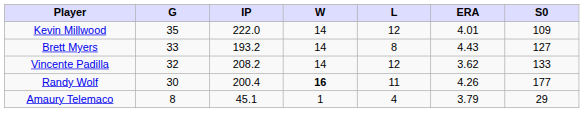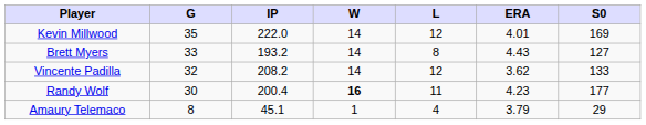 <table class="wikitable sortable">
 <tr>
 <th style="background:#ddf; width:16%;">Player</th>
 <th style="background:#ddf; width:9%;">G</th>
 <th style="background:#ddf; width:9%;">IP</th>
 <th style="background:#ddf; width:9%;">W</th>
 <th style="background:#ddf; width:9%;">L</th>
 <th style="background:#ddf; width:9%;">ERA</th>
 <th style="background:#ddf; width:9%;">S0</th>
 </tr>
 <tr align=center>
 <td><a href='#'>Kevin Millwood</a></td>
 <td>35</td>
 <td>222.0</td>
 <td>14</td>
 <td>12</td>
 <td>4.01</td>
-<td>109</td>
+<td>169</td>
 </tr>
 <tr align=center>
 <td><a href='#'>Brett Myers</a></td>
 <td>33</td>
 <td>193.2</td>
 <td>14</td>
 <td>8</td>
 <td>4.43</td>
 <td>127</td>
 </tr>
 <tr align=center>
 <td><a href='#'>Vincente Padilla</a></td>
 <td>32</td>
 <td>208.2</td>
 <td>14</td>
 <td>12</td>
 <td>3.62</td>
 <td>133</td>
 </tr>
 <tr align=center>
 <td><a href='#'>Randy Wolf</a></td>
 <td>30</td>
 <td>200.4</td>
 <td><strong>16</strong></td>
 <td>11</td>
-<td>4.26</td>
+<td>4.23</td>
 <td>177</td>
 </tr>
 <tr align=center>
 <td><a href='#'>Amaury Telemaco</a></td>
 <td>8</td>
 <td>45.1</td>
 <td>1</td>
 <td>4</td>
 <td>3.79</td>
 <td>29</td>
 </tr>
 </table>
